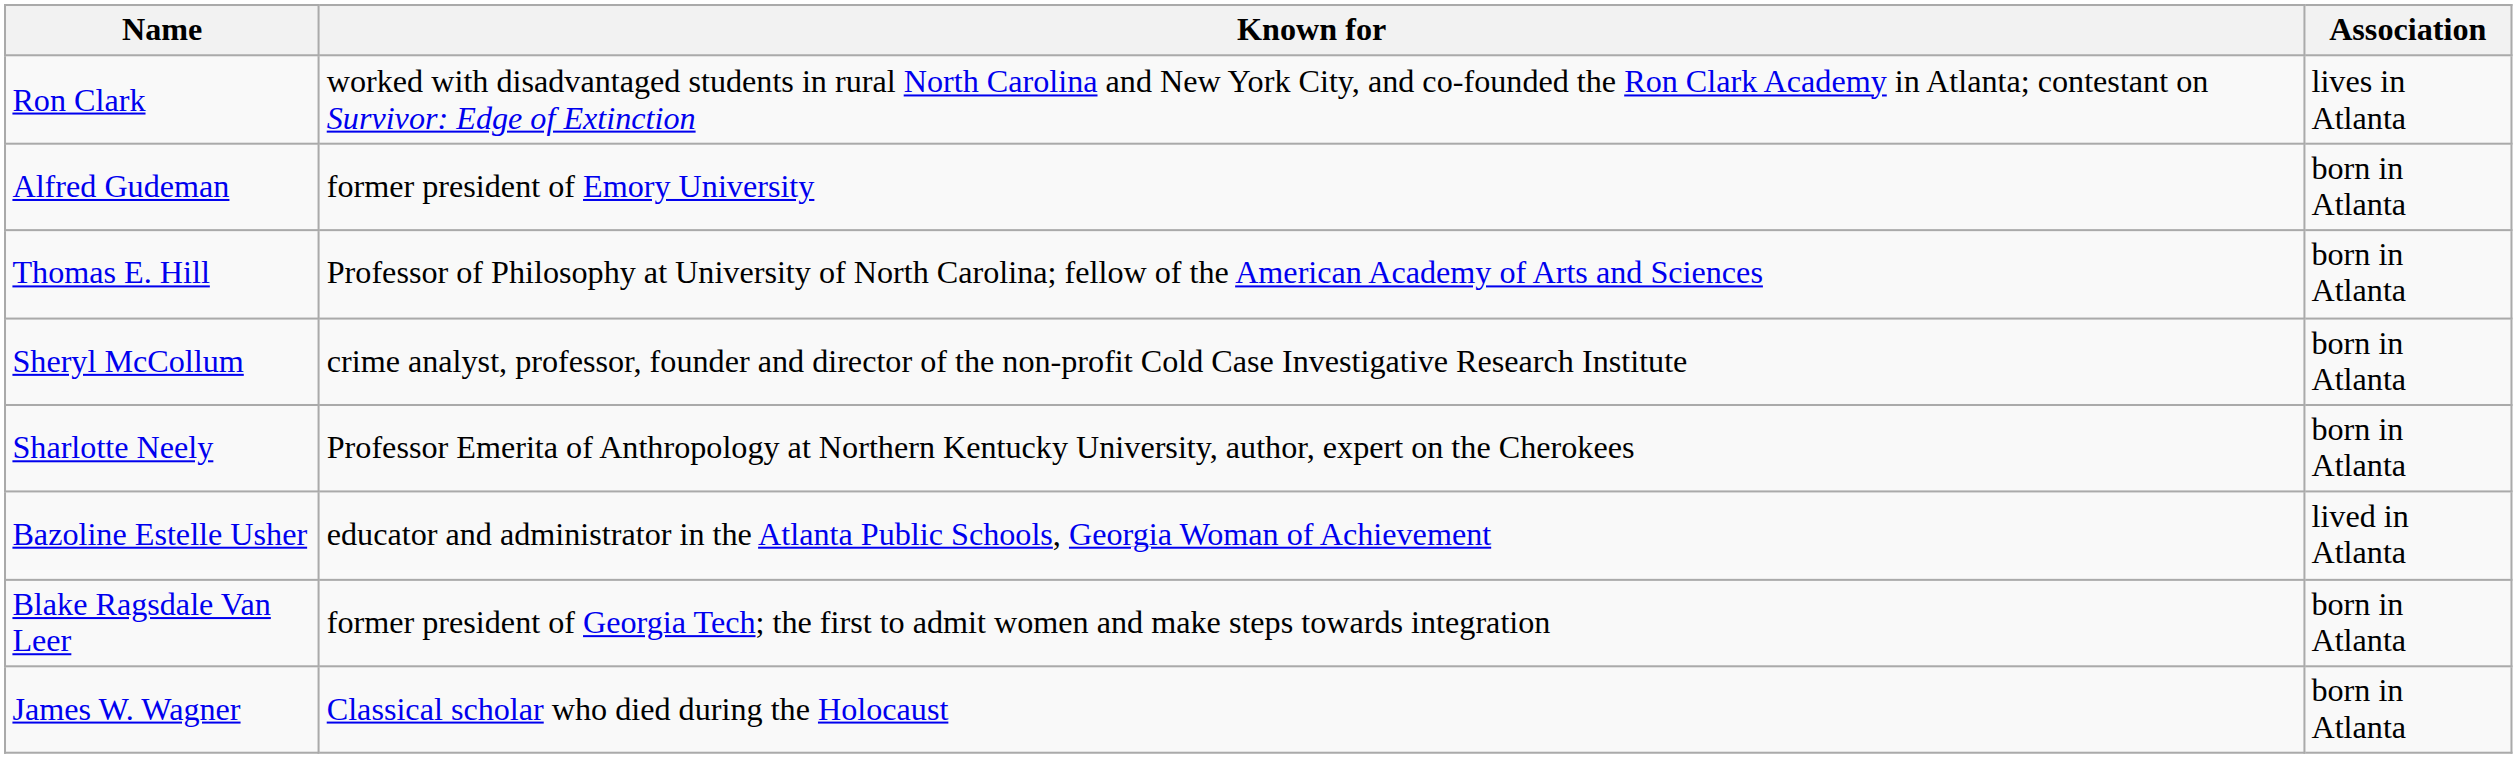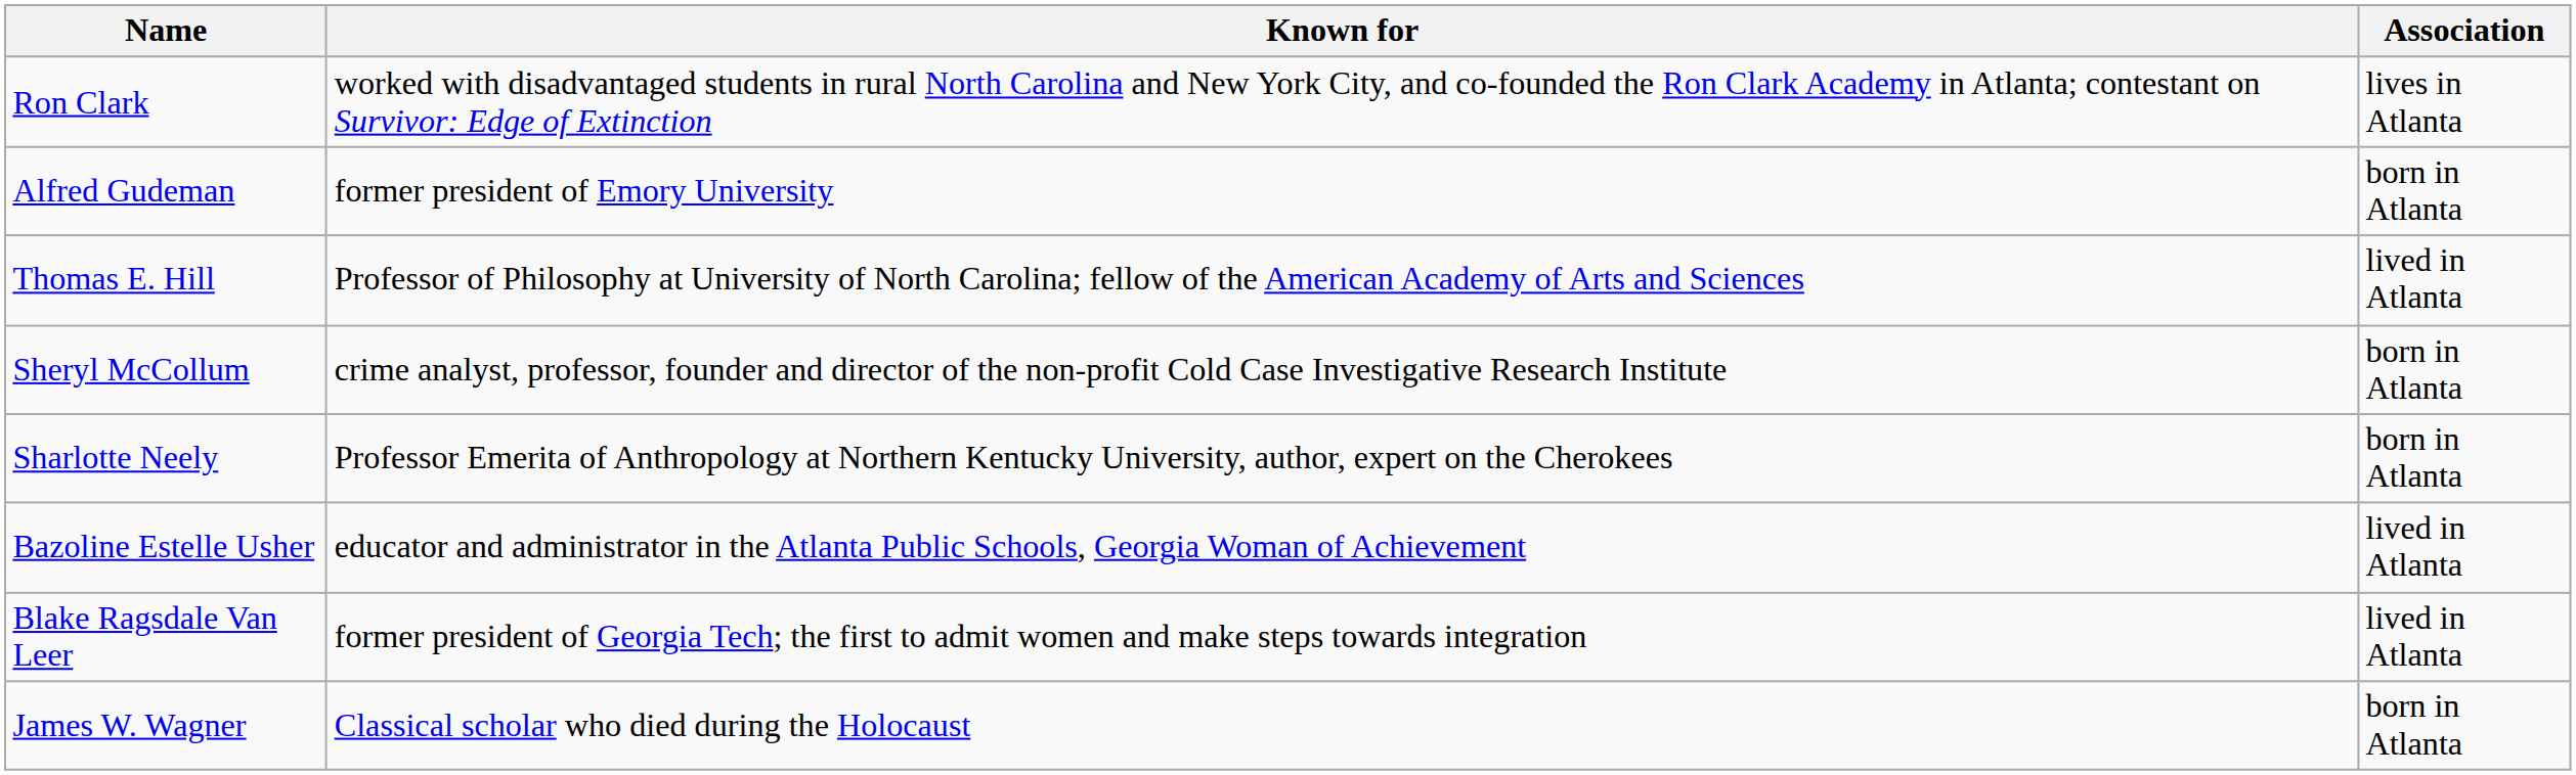 <table class="wikitable sortable">
 <tr>
 <th>Name</th>
 <th>Known for</th>
 <th>Association</th>
 </tr>
 <tr>
 <td><a href='#'>Ron Clark</a></td>
 <td>worked with disadvantaged students in rural <a href='#'>North Carolina</a> and New York City, and co-founded the <a href='#'>Ron Clark Academy</a> in Atlanta; contestant on <em><a href='#'>Survivor: Edge of Extinction</a></em></td>
 <td>lives in Atlanta</td>
 </tr>
 <tr>
 <td><a href='#'>Alfred Gudeman</a></td>
 <td>former president of <a href='#'>Emory University</a></td>
 <td>born in Atlanta</td>
 </tr>
 <tr>
 <td><a href='#'>Thomas E. Hill</a></td>
 <td>Professor of Philosophy at University of North Carolina; fellow of the <a href='#'>American Academy of Arts and Sciences</a></td>
-<td>born in Atlanta</td>
+<td>lived in Atlanta</td>
 </tr>
 <tr>
 <td><a href='#'>Sheryl McCollum</a></td>
 <td>crime analyst, professor, founder and director of the non-profit Cold Case Investigative Research Institute</td>
 <td>born in Atlanta</td>
 </tr>
 <tr>
 <td><a href='#'>Sharlotte Neely</a></td>
 <td>Professor Emerita of Anthropology at Northern Kentucky University, author, expert on the Cherokees</td>
 <td>born in Atlanta</td>
 </tr>
 <tr>
 <td><a href='#'>Bazoline Estelle Usher</a></td>
 <td>educator and administrator in the <a href='#'>Atlanta Public Schools</a>, <a href='#'>Georgia Woman of Achievement</a></td>
 <td>lived in Atlanta</td>
 </tr>
 <tr>
 <td><a href='#'>Blake Ragsdale Van Leer</a></td>
 <td>former president of <a href='#'>Georgia Tech</a>; the first to admit women and make steps towards integration</td>
-<td>born in Atlanta</td>
+<td>lived in Atlanta</td>
 </tr>
 <tr>
 <td><a href='#'>James W. Wagner</a></td>
 <td><a href='#'>Classical scholar</a> who died during the <a href='#'>Holocaust</a></td>
 <td>born in Atlanta</td>
 </tr>
 </table>
